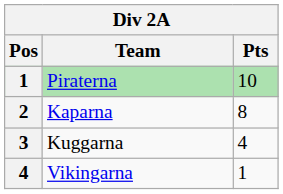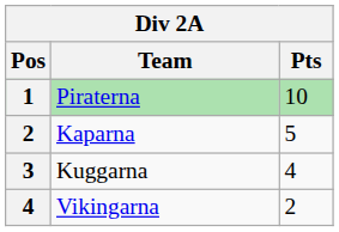 <table class="wikitable">
 <tr>
 <th colspan="3">Div 2A</th>
 </tr>
 <tr>
 <th width=20>Pos</th>
 <th width=150>Team</th>
 <th width=30>Pts</th>
 </tr>
 <tr style="background:#ACE1AF;">
 <th>1</th>
 <td><a href='#'>Piraterna</a></td>
 <td>10</td>
 </tr>
 <tr>
 <th>2</th>
 <td><a href='#'>Kaparna</a></td>
-<td>8</td>
+<td>5</td>
 </tr>
 <tr>
 <th>3</th>
 <td>Kuggarna</td>
 <td>4</td>
 </tr>
 <tr>
 <th>4</th>
 <td><a href='#'>Vikingarna</a></td>
-<td>1</td>
+<td>2</td>
 </tr>
 </table>
